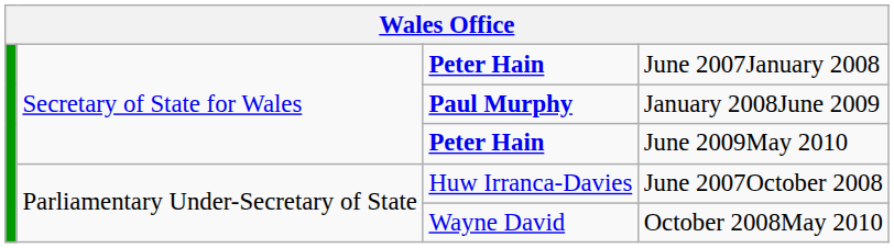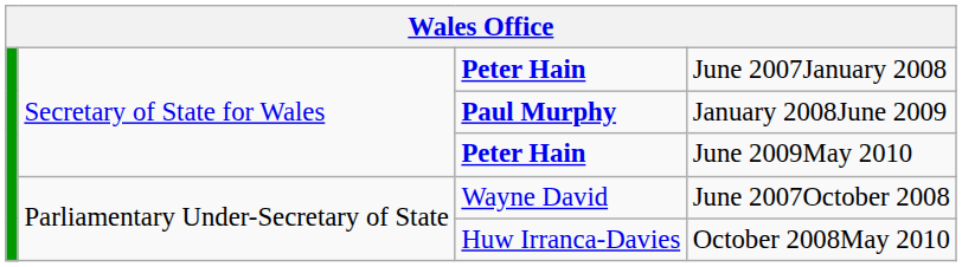 <table class="wikitable">
 <tr>
 <th colspan=4><a href='#'>Wales Office</a></th>
 </tr>
 <tr>
 <td rowspan=5 bgcolor="009900"></td>
 <td rowspan=3><a href='#'>Secretary of State for Wales</a></td>
 <td><strong><a href='#'>Peter Hain</a></strong></td>
 <td>June 2007January 2008</td>
 </tr>
 <tr>
 <td><strong><a href='#'>Paul Murphy</a></strong></td>
 <td>January 2008June 2009</td>
 </tr>
 <tr>
 <td><strong><a href='#'>Peter Hain</a></strong></td>
 <td>June 2009May 2010</td>
 </tr>
 <tr>
 <td rowspan=2>Parliamentary Under-Secretary of State</td>
-<td><a href='#'>Huw Irranca-Davies</a></td>
+<td><a href='#'>Wayne David</a></td>
 <td>June 2007October 2008</td>
 </tr>
 <tr>
-<td><a href='#'>Wayne David</a></td>
+<td><a href='#'>Huw Irranca-Davies</a></td>
 <td>October 2008May 2010</td>
 </tr>
 </table>
